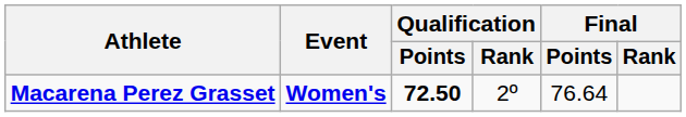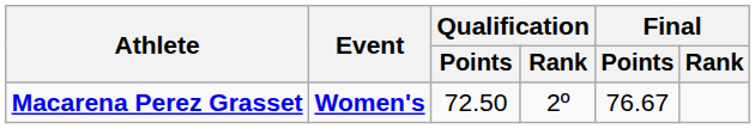 <table class=wikitable style=font-size:90%;text-align:center>
 <tr>
 <th rowspan=2>Athlete</th>
 <th rowspan=2>Event</th>
 <th colspan=2>Qualification</th>
 <th colspan=2>Final</th>
 </tr>
 <tr style=font-size:95%>
 <th>Points</th>
 <th>Rank</th>
 <th>Points</th>
 <th>Rank</th>
 </tr>
 <tr>
 <td align=left><strong><a href='#'>Macarena Perez Grasset</a></strong></td>
 <td align=left><strong><a href='#'>Women's</a></strong></td>
-<td><strong>72.50</strong></td>
+<td>72.50</td>
 <td>2º</td>
-<td>76.64</td>
+<td>76.67</td>
 <td></td>
 </tr>
 </table>
